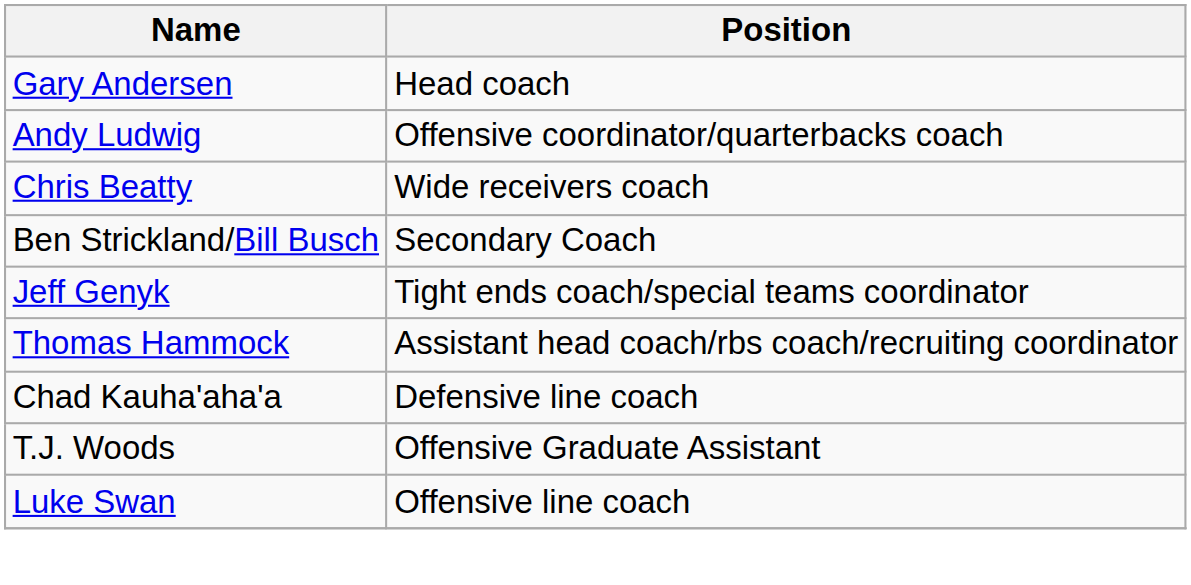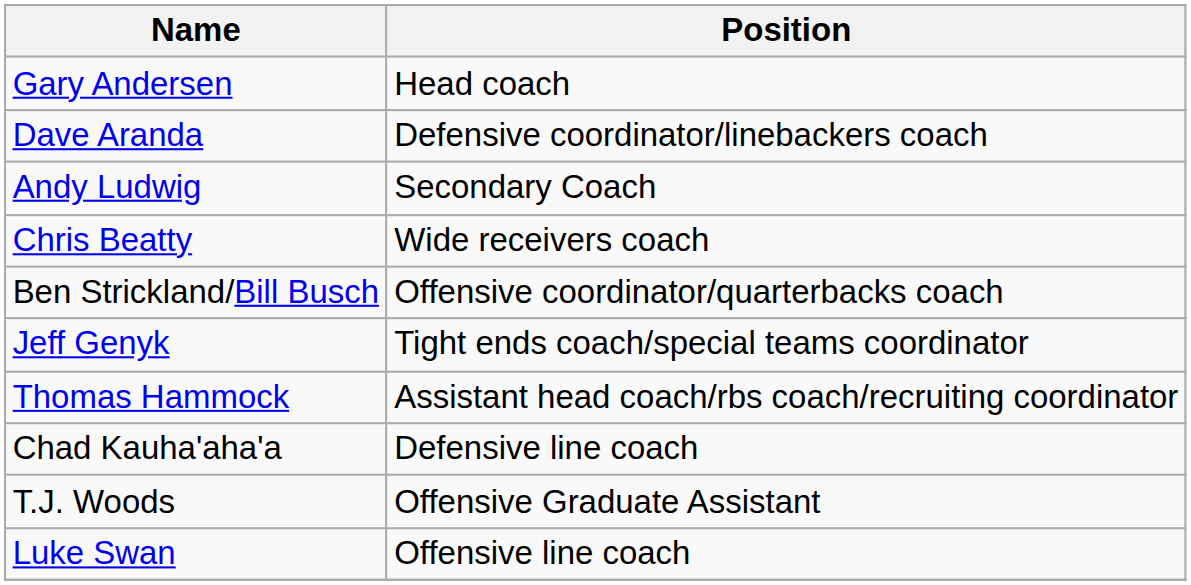 <table class="wikitable">
 <tr>
 <th>Name</th>
 <th>Position</th>
 </tr>
 <tr>
 <td><a href='#'>Gary Andersen</a></td>
 <td>Head coach</td>
 </tr>
 <tr>
+<td><a href='#'>Dave Aranda</a></td>
+<td>Defensive coordinator/linebackers coach</td>
+</tr>
+<tr>
 <td><a href='#'>Andy Ludwig</a></td>
-<td>Offensive coordinator/quarterbacks coach</td>
+<td>Secondary Coach</td>
 </tr>
 <tr>
 <td><a href='#'>Chris Beatty</a></td>
 <td>Wide receivers coach</td>
 </tr>
 <tr>
 <td>Ben Strickland/<a href='#'>Bill Busch</a></td>
-<td>Secondary Coach</td>
+<td>Offensive coordinator/quarterbacks coach</td>
 </tr>
 <tr>
 <td><a href='#'>Jeff Genyk</a></td>
 <td>Tight ends coach/special teams coordinator</td>
 </tr>
 <tr>
 <td><a href='#'>Thomas Hammock</a></td>
 <td>Assistant head coach/rbs coach/recruiting coordinator</td>
 </tr>
 <tr>
 <td>Chad Kauha'aha'a</td>
 <td>Defensive line coach</td>
 </tr>
 <tr>
 <td>T.J. Woods</td>
 <td>Offensive Graduate Assistant</td>
 </tr>
 <tr>
 <td><a href='#'>Luke Swan</a></td>
 <td>Offensive line coach</td>
 </tr>
 <tr>
 </tr>
 </table>
